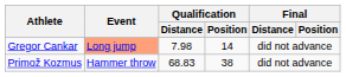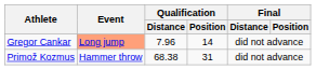 <table class=wikitable style="font-size:90%">
 <tr>
 <th rowspan="2">Athlete</th>
 <th rowspan="2">Event</th>
 <th colspan="2">Qualification</th>
 <th colspan="2">Final</th>
 </tr>
 <tr style="font-size:95%">
 <th>Distance</th>
 <th>Position</th>
 <th>Distance</th>
 <th>Position</th>
 </tr>
 <tr align=center>
 <td align=left><a href='#'>Gregor Cankar</a></td>
 <td align=left style="background: lightsalmon;"><a href='#'>Long jump</a></td>
-<td>7.98</td>
+<td>7.96</td>
 <td>14</td>
 <td colspan=2>did not advance</td>
 </tr>
 <tr align=center>
 <td align=left><a href='#'>Primož Kozmus</a></td>
 <td align=left><a href='#'>Hammer throw</a></td>
-<td>68.83</td>
-<td>38</td>
+<td>68.38</td>
+<td>31</td>
 <td colspan=2>did not advance</td>
 </tr>
 </table>
